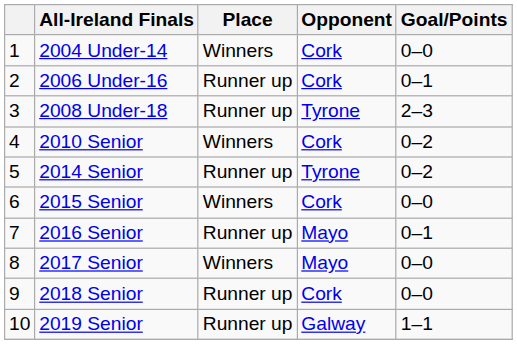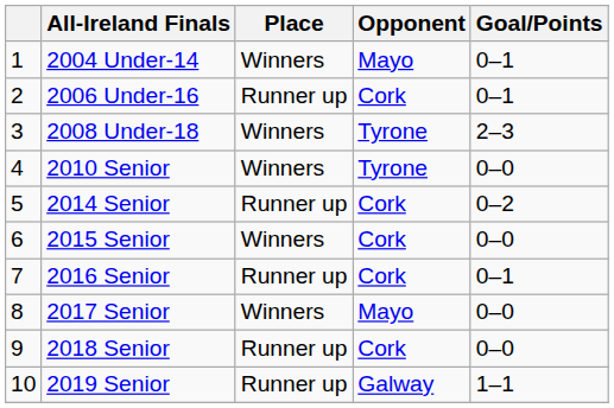 <table class="wikitable collapsible">
 <tr>
 <th></th>
 <th>All-Ireland Finals</th>
 <th>Place</th>
 <th>Opponent</th>
 <th>Goal/Points</th>
 </tr>
 <tr>
 <td>1</td>
 <td><a href='#'>2004 Under-14</a></td>
 <td>Winners</td>
-<td><a href='#'>Cork</a></td>
-<td>0–0</td>
+<td><a href='#'>Mayo</a></td>
+<td>0–1</td>
 </tr>
 <tr>
 <td>2</td>
 <td><a href='#'>2006 Under-16</a></td>
 <td>Runner up</td>
 <td><a href='#'>Cork</a></td>
 <td>0–1</td>
 </tr>
 <tr>
 <td>3</td>
 <td><a href='#'>2008 Under-18</a></td>
-<td>Runner up</td>
+<td>Winners</td>
 <td><a href='#'>Tyrone</a></td>
 <td>2–3</td>
 </tr>
 <tr>
 <td>4</td>
 <td><a href='#'>2010 Senior</a></td>
 <td>Winners</td>
-<td><a href='#'>Cork</a></td>
-<td>0–2</td>
+<td><a href='#'>Tyrone</a></td>
+<td>0–0</td>
 </tr>
 <tr>
 <td>5</td>
 <td><a href='#'>2014 Senior</a></td>
 <td>Runner up</td>
-<td><a href='#'>Tyrone</a></td>
+<td><a href='#'>Cork</a></td>
 <td>0–2</td>
 </tr>
 <tr>
 <td>6</td>
 <td><a href='#'>2015 Senior</a></td>
 <td>Winners</td>
 <td><a href='#'>Cork</a></td>
 <td>0–0</td>
 </tr>
 <tr>
 <td>7</td>
 <td><a href='#'>2016 Senior</a></td>
 <td>Runner up</td>
-<td><a href='#'>Mayo</a></td>
+<td><a href='#'>Cork</a></td>
 <td>0–1</td>
 </tr>
 <tr>
 <td>8</td>
 <td><a href='#'>2017 Senior</a></td>
 <td>Winners</td>
 <td><a href='#'>Mayo</a></td>
 <td>0–0</td>
 </tr>
 <tr>
 <td>9</td>
 <td><a href='#'>2018 Senior</a></td>
 <td>Runner up</td>
 <td><a href='#'>Cork</a></td>
 <td>0–0</td>
 </tr>
 <tr>
 <td>10</td>
 <td><a href='#'>2019 Senior</a></td>
 <td>Runner up</td>
 <td><a href='#'>Galway</a></td>
 <td>1–1</td>
 </tr>
 <tr>
 </tr>
 </table>
